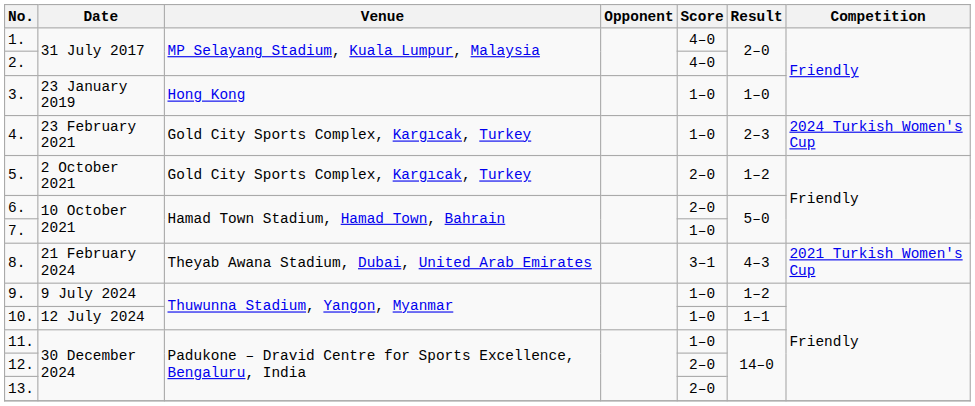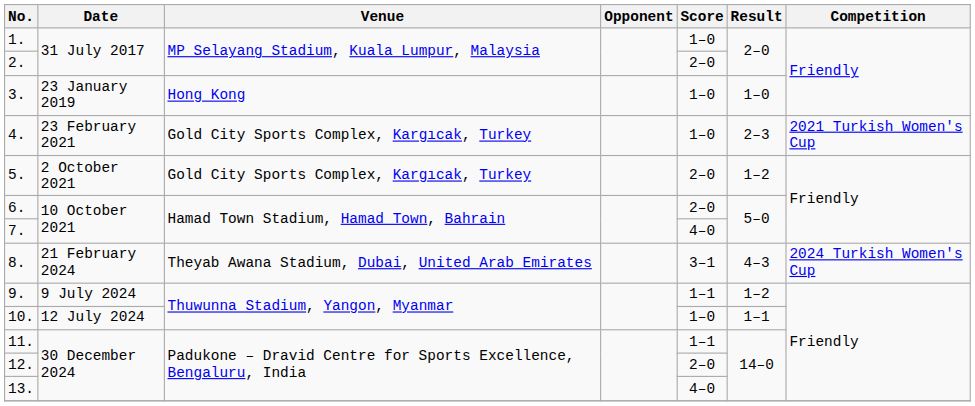 <table class="wikitable">
 <tr>
 <th>No.</th>
 <th>Date</th>
 <th>Venue</th>
 <th>Opponent</th>
 <th>Score</th>
 <th>Result</th>
 <th>Competition</th>
 </tr>
 <tr>
 <td>1.</td>
 <td rowspan=2>31 July 2017</td>
 <td rowspan=2><a href='#'>MP Selayang Stadium</a>, <a href='#'>Kuala Lumpur</a>, <a href='#'>Malaysia</a></td>
 <td rowspan=2></td>
-<td align=center>4–0</td>
+<td align=center>1–0</td>
 <td rowspan=2 align=center>2–0</td>
 <td rowspan=3><a href='#'>Friendly</a></td>
 </tr>
 <tr>
 <td>2.</td>
-<td align=center>4–0</td>
+<td align=center>2–0</td>
 </tr>
 <tr>
 <td>3.</td>
 <td>23 January 2019</td>
 <td><a href='#'>Hong Kong</a></td>
 <td></td>
 <td align=center>1–0</td>
 <td align=center>1–0</td>
 </tr>
 <tr>
 <td>4.</td>
 <td>23 February 2021</td>
 <td>Gold City Sports Complex, <a href='#'>Kargıcak</a>, <a href='#'>Turkey</a></td>
 <td></td>
 <td align=center>1–0</td>
 <td align=center>2–3</td>
-<td><a href='#'>2024 Turkish Women's Cup</a></td>
+<td><a href='#'>2021 Turkish Women's Cup</a></td>
 </tr>
 <tr>
 <td>5.</td>
 <td>2 October 2021</td>
 <td>Gold City Sports Complex, <a href='#'>Kargıcak</a>, <a href='#'>Turkey</a></td>
 <td></td>
 <td align=center>2–0</td>
 <td align=center>1–2</td>
 <td rowspan=3>Friendly</td>
 </tr>
 <tr>
 <td>6.</td>
 <td rowspan=2>10 October 2021</td>
 <td rowspan=2>Hamad Town Stadium, <a href='#'>Hamad Town</a>, <a href='#'>Bahrain</a></td>
 <td rowspan=2></td>
 <td align=center>2–0</td>
 <td rowspan=2 align=center>5–0</td>
 </tr>
 <tr>
 <td>7.</td>
-<td align=center>1–0</td>
+<td align=center>4–0</td>
 </tr>
 <tr>
 <td>8.</td>
 <td>21 February 2024</td>
 <td>Theyab Awana Stadium, <a href='#'>Dubai</a>, <a href='#'>United Arab Emirates</a></td>
 <td></td>
 <td align=center>3–1</td>
 <td align=center>4–3</td>
-<td><a href='#'>2021 Turkish Women's Cup</a></td>
+<td><a href='#'>2024 Turkish Women's Cup</a></td>
 </tr>
 <tr>
 <td>9.</td>
 <td>9 July 2024</td>
 <td rowspan=2><a href='#'>Thuwunna Stadium</a>, <a href='#'>Yangon</a>, <a href='#'>Myanmar</a></td>
 <td rowspan=2></td>
-<td align=center>1–0</td>
+<td align=center>1–1</td>
 <td align=center>1–2</td>
 <td rowspan=5>Friendly</td>
 </tr>
 <tr>
 <td>10.</td>
 <td>12 July 2024</td>
 <td align=center>1–0</td>
 <td align=center>1–1</td>
 </tr>
 <tr>
 <td>11.</td>
 <td rowspan=3>30 December 2024</td>
 <td rowspan=3>Padukone – Dravid Centre for Sports Excellence, <a href='#'>Bengaluru</a>, India</td>
 <td rowspan=3></td>
-<td align=center>1–0</td>
+<td align=center>1–1</td>
 <td rowspan=3 align=center>14–0</td>
 </tr>
 <tr>
 <td>12.</td>
 <td align=center>2–0</td>
 </tr>
 <tr>
 <td>13.</td>
-<td align=center>2–0</td>
+<td align=center>4–0</td>
 </tr>
 <tr>
 </tr>
 </table>
